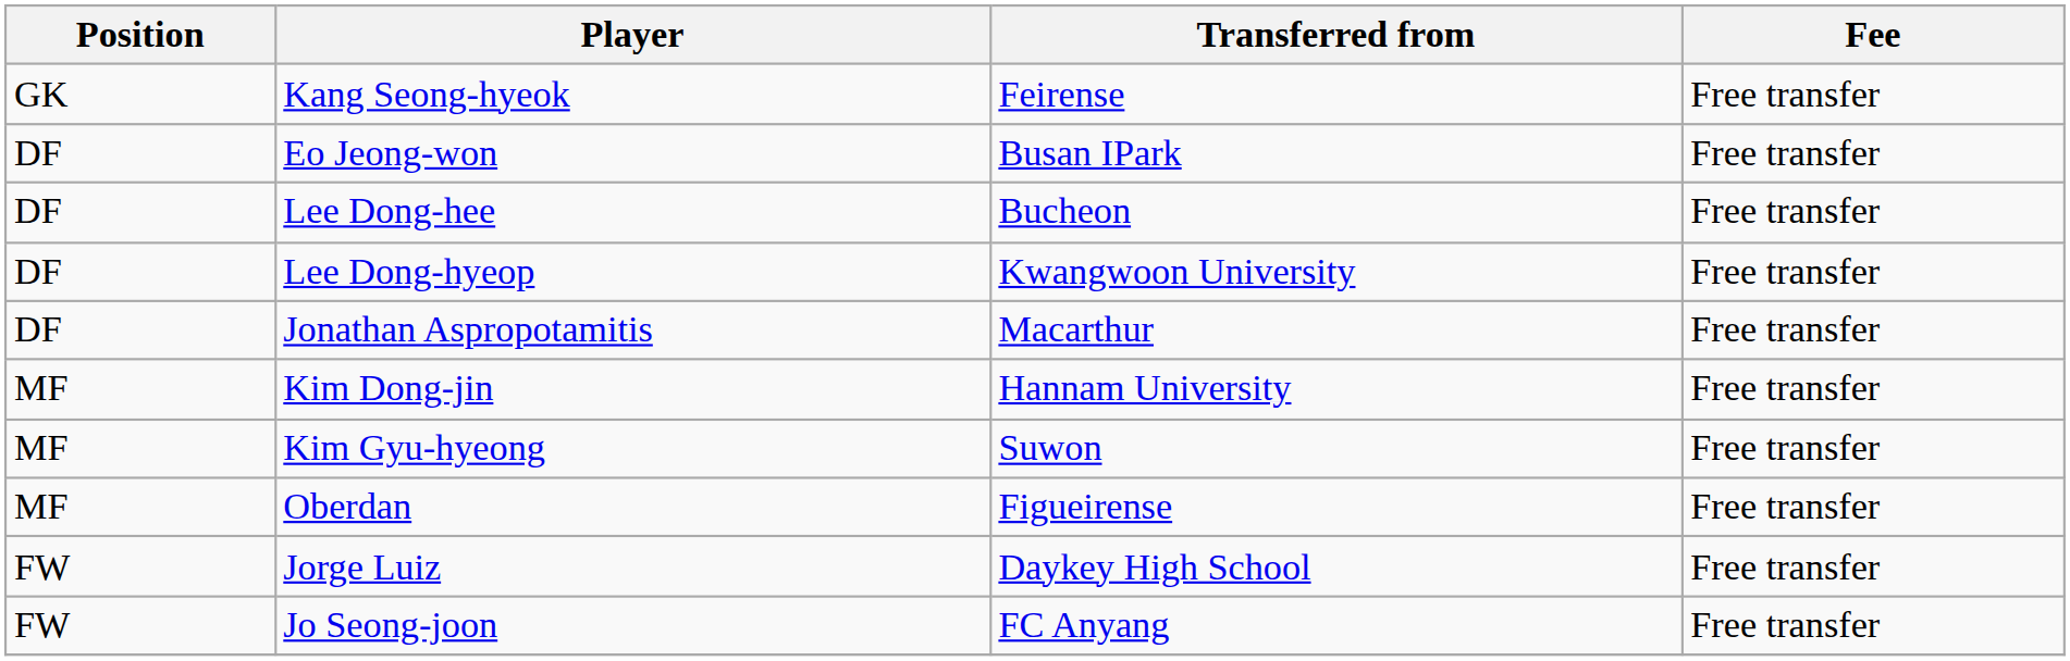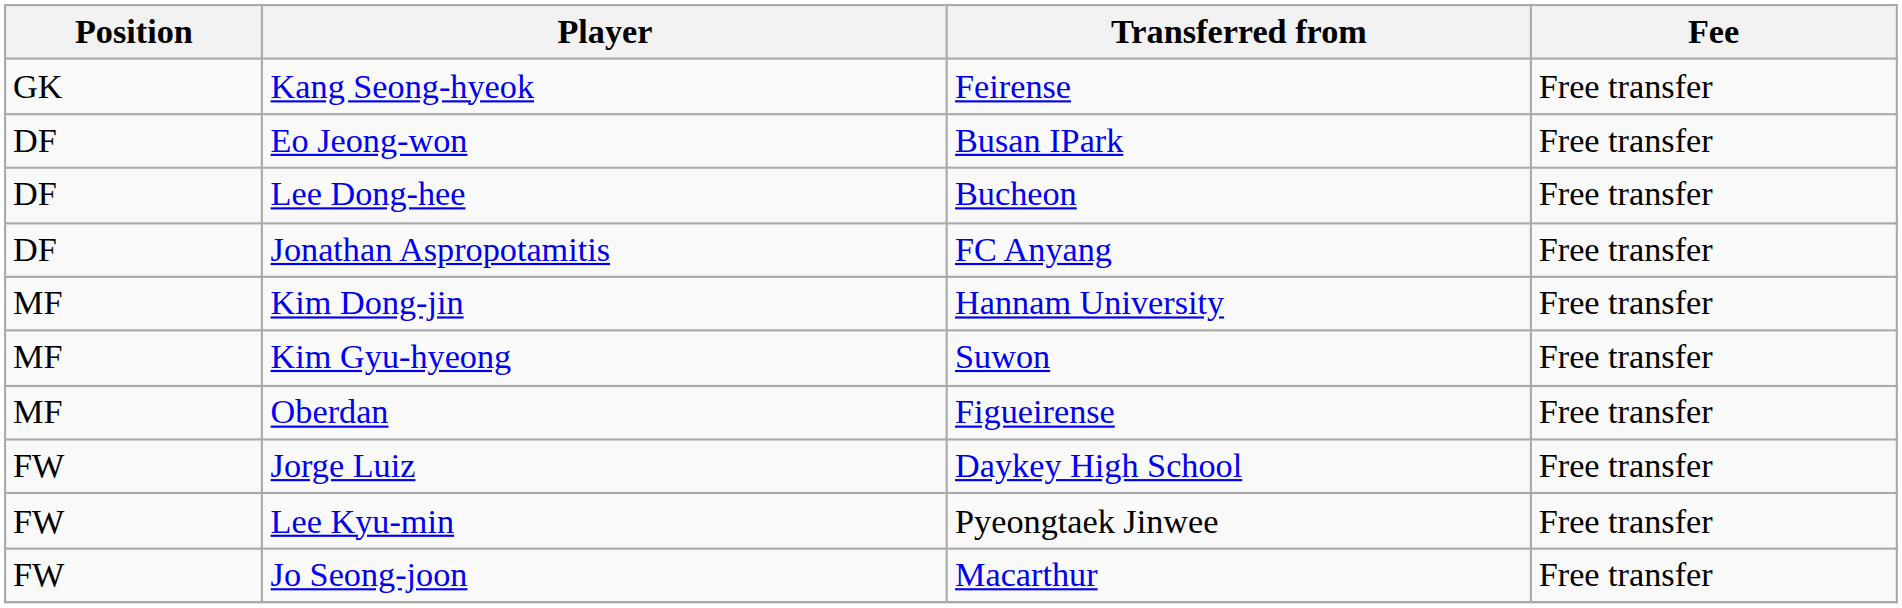 <table class="wikitable sortable" style="width:70%; text-align:center; font-size:100%; text-align:left;">
 <tr>
 <th>Position</th>
 <th>Player</th>
 <th>Transferred from</th>
 <th>Fee</th>
 </tr>
 <tr>
 <td>GK</td>
 <td> <a href='#'>Kang Seong-hyeok</a></td>
 <td> <a href='#'>Feirense</a></td>
 <td>Free transfer</td>
 </tr>
 <tr>
 <td>DF</td>
 <td> <a href='#'>Eo Jeong-won</a></td>
 <td> <a href='#'>Busan IPark</a></td>
 <td>Free transfer  </td>
 </tr>
 <tr>
 <td>DF</td>
 <td> <a href='#'>Lee Dong-hee</a></td>
 <td> <a href='#'>Bucheon</a></td>
 <td>Free transfer </td>
 </tr>
 <tr>
 <td>DF</td>
-<td> <a href='#'>Lee Dong-hyeop</a></td>
-<td> <a href='#'>Kwangwoon University</a></td>
-<td>Free transfer</td>
-</tr>
-<tr>
-<td>DF</td>
 <td> <a href='#'>Jonathan Aspropotamitis</a></td>
-<td> <a href='#'>Macarthur</a></td>
+<td> <a href='#'>FC Anyang</a></td>
 <td>Free transfer </td>
 </tr>
 <tr>
 <td>MF</td>
 <td> <a href='#'>Kim Dong-jin</a></td>
 <td> <a href='#'>Hannam University</a></td>
 <td>Free transfer</td>
 </tr>
 <tr>
 <td>MF</td>
 <td> <a href='#'>Kim Gyu-hyeong</a></td>
 <td> <a href='#'>Suwon</a></td>
 <td>Free transfer </td>
 </tr>
 <tr>
 <td>MF</td>
 <td> <a href='#'>Oberdan</a></td>
 <td> <a href='#'>Figueirense</a></td>
 <td>Free transfer</td>
 </tr>
 <tr>
 <td>FW</td>
 <td> <a href='#'>Jorge Luiz</a></td>
 <td> <a href='#'>Daykey High School</a></td>
 <td>Free transfer</td>
 </tr>
 <tr>
 <td>FW</td>
+<td> <a href='#'>Lee Kyu-min</a></td>
+<td> Pyeongtaek Jinwee</td>
+<td>Free transfer</td>
+</tr>
+<tr>
+<td>FW</td>
 <td> <a href='#'>Jo Seong-joon</a></td>
-<td> <a href='#'>FC Anyang</a></td>
+<td> <a href='#'>Macarthur</a></td>
 <td>Free transfer</td>
 </tr>
 <tr>
 </tr>
 </table>
